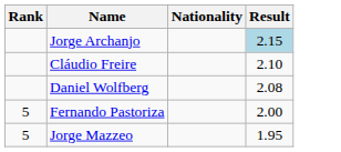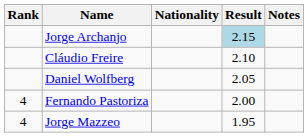 <table class="wikitable sortable" style="text-align:center">
 <tr>
 <th>Rank</th>
 <th>Name</th>
 <th>Nationality</th>
 <th>Result</th>
+<th>Notes</th>
 </tr>
 <tr>
 <td></td>
 <td align=left><a href='#'>Jorge Archanjo</a></td>
 <td align=left></td>
 <td style="background: lightblue;">2.15</td>
+<td></td>
 </tr>
 <tr>
 <td></td>
 <td align=left><a href='#'>Cláudio Freire</a></td>
 <td align=left></td>
 <td>2.10</td>
+<td></td>
 </tr>
 <tr>
 <td></td>
 <td align=left><a href='#'>Daniel Wolfberg</a></td>
 <td align=left></td>
-<td>2.08</td>
+<td>2.05</td>
+<td></td>
 </tr>
 <tr>
-<td>5</td>
+<td>4</td>
 <td align=left><a href='#'>Fernando Pastoriza</a></td>
 <td align=left></td>
 <td>2.00</td>
+<td></td>
 </tr>
 <tr>
-<td>5</td>
+<td>4</td>
 <td align=left><a href='#'>Jorge Mazzeo</a></td>
 <td align=left></td>
 <td>1.95</td>
+<td></td>
 </tr>
 </table>
